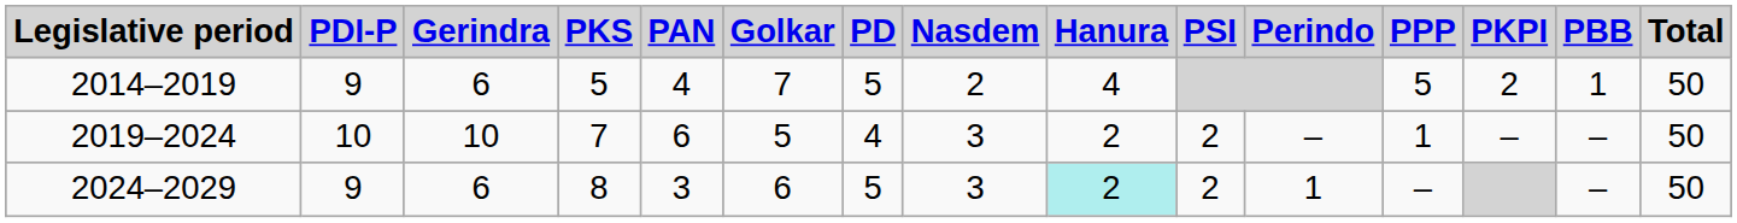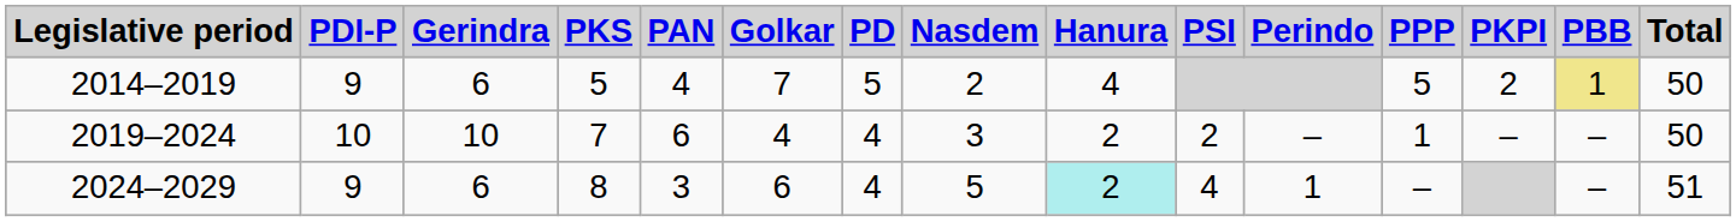 <table class="wikitable" style="text-align:center">
 <tr bgcolor=#D3D3D3>
 <td><strong>Legislative period</strong></td>
 <td><strong><a href='#'>PDI-P</a></strong></td>
 <td><strong><a href='#'>Gerindra</a></strong></td>
 <td><strong><a href='#'>PKS</a></strong></td>
 <td><strong><a href='#'>PAN</a></strong></td>
 <td><strong><a href='#'>Golkar</a></strong></td>
 <td><strong><a href='#'>PD</a></strong></td>
 <td><strong><a href='#'>Nasdem</a></strong></td>
 <td><strong><a href='#'>Hanura</a></strong></td>
 <td><strong><a href='#'>PSI</a></strong></td>
 <td><strong><a href='#'>Perindo</a></strong></td>
 <td><strong><a href='#'>PPP</a></strong></td>
 <td><strong><a href='#'>PKPI</a></strong></td>
 <td><strong><a href='#'>PBB</a></strong></td>
 <td><strong>Total</strong></td>
 </tr>
 <tr>
 <td>2014–2019</td>
 <td>9</td>
 <td>6</td>
 <td>5</td>
 <td>4</td>
 <td>7</td>
 <td>5</td>
 <td>2</td>
 <td>4</td>
 <td colspan=2 bgcolor=#D3D3D3></td>
 <td>5</td>
 <td>2</td>
-<td>1</td>
+<td style="background: khaki;">1</td>
 <td>50</td>
 </tr>
 <tr>
 <td>2019–2024</td>
 <td>10</td>
 <td>10</td>
 <td>7</td>
 <td>6</td>
-<td>5</td>
+<td>4</td>
 <td>4</td>
 <td>3</td>
 <td>2</td>
 <td>2</td>
 <td>–</td>
 <td>1</td>
 <td>–</td>
 <td>–</td>
 <td>50</td>
 </tr>
 <tr>
 <td>2024–2029</td>
 <td>9</td>
 <td>6</td>
 <td>8</td>
 <td>3</td>
 <td>6</td>
+<td>4</td>
 <td>5</td>
-<td>3</td>
 <td style="background: paleturquoise;">2</td>
-<td>2</td>
+<td>4</td>
 <td>1</td>
 <td>–</td>
 <td bgcolor=#D3D3D3></td>
 <td>–</td>
-<td>50</td>
+<td>51</td>
 </tr>
 </table>
